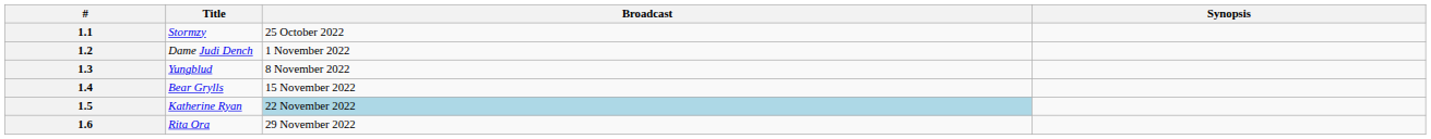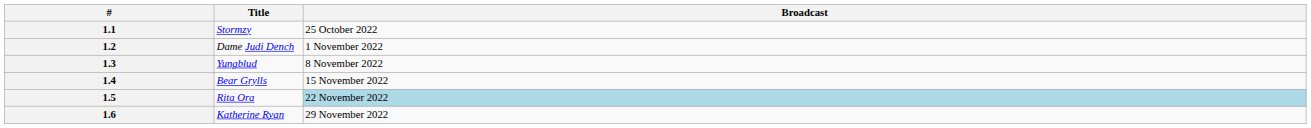 <table class="wikitable" style="width:98%;">
 <tr>
 <th>#</th>
 <th style="width:125px;">Title</th>
 <th>Broadcast</th>
-<th>Synopsis</th>
 </tr>
 <tr>
 <th>1.1</th>
 <td><em><a href='#'>Stormzy</a></em></td>
 <td>25 October 2022</td>
-<td></td>
 </tr>
 <tr>
 <th>1.2</th>
 <td><em>Dame <a href='#'>Judi Dench</a></em></td>
 <td>1 November 2022</td>
-<td></td>
 </tr>
 <tr>
 <th>1.3</th>
 <td><em><a href='#'>Yungblud</a></em></td>
 <td>8 November 2022</td>
-<td></td>
 </tr>
 <tr>
 <th>1.4</th>
 <td><em><a href='#'>Bear Grylls</a></em></td>
 <td>15 November 2022</td>
-<td></td>
 </tr>
 <tr>
 <th>1.5</th>
-<td><em><a href='#'>Katherine Ryan</a></em></td>
+<td><em><a href='#'>Rita Ora</a></em></td>
 <td style="background: lightblue;">22 November 2022</td>
-<td></td>
 </tr>
 <tr>
 <th>1.6</th>
-<td><em><a href='#'>Rita Ora</a></em></td>
+<td><em><a href='#'>Katherine Ryan</a></em></td>
 <td>29 November 2022</td>
-<td></td>
 </tr>
 </table>
